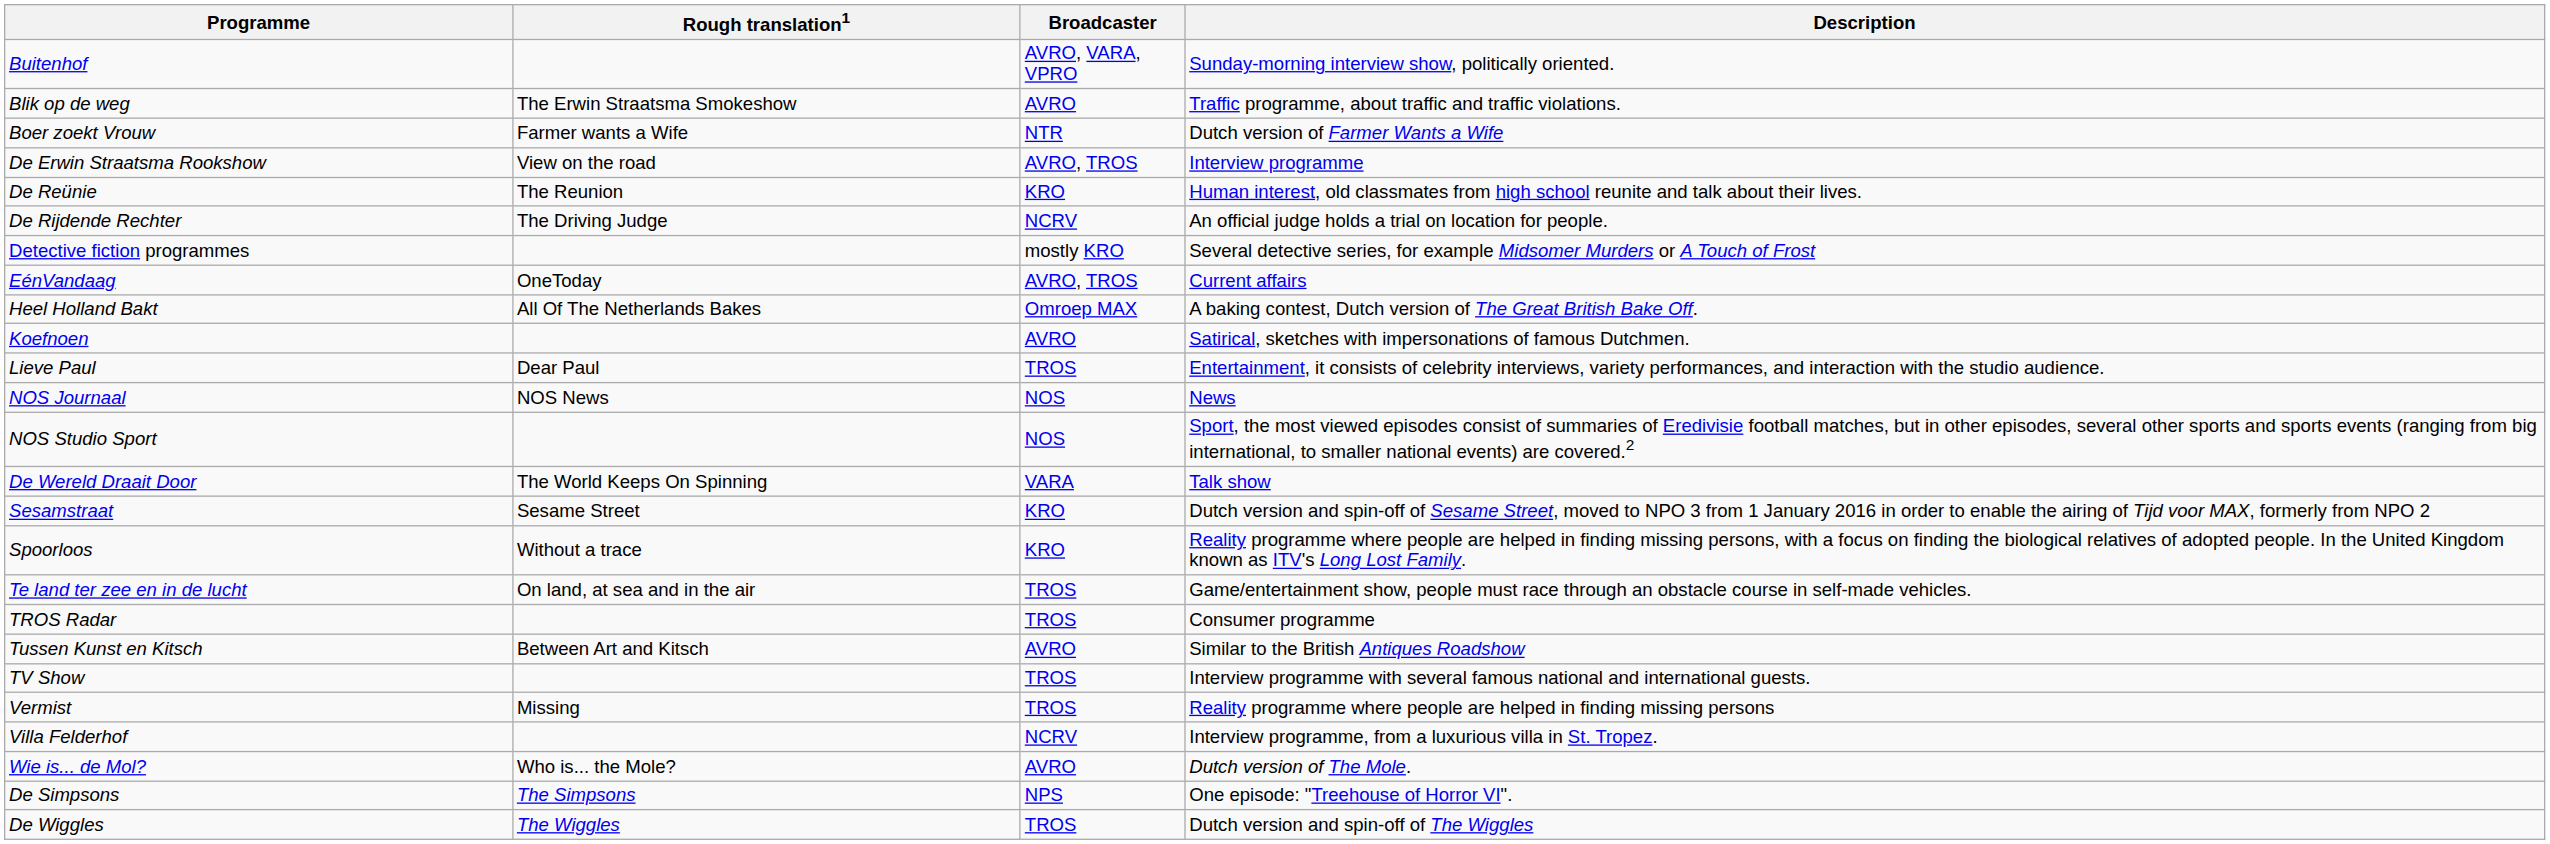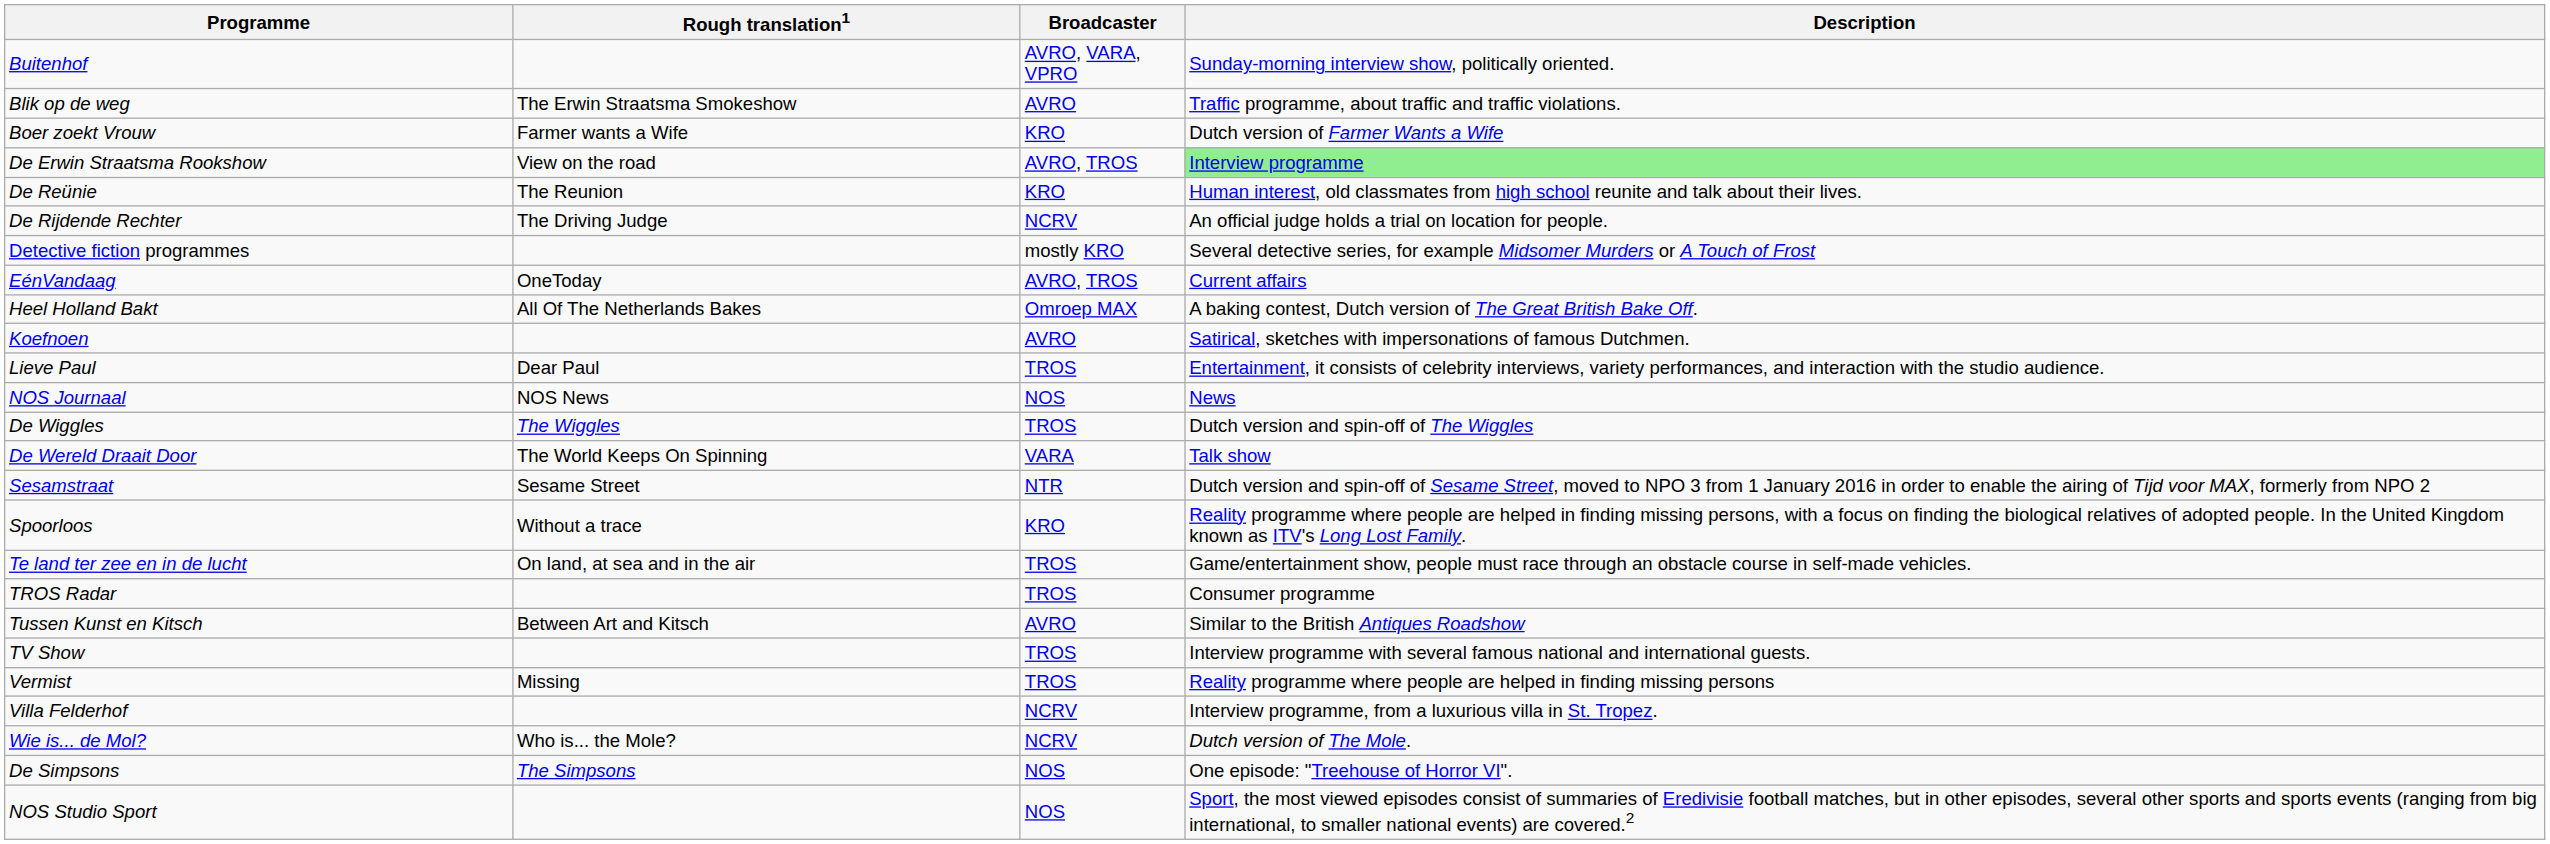 <table class="wikitable" style="font-size: 90%">
 <tr>
 <th width=20%>Programme</th>
 <th width=20%>Rough translation<sup>1</sup></th>
 <th>Broadcaster</th>
 <th>Description</th>
 </tr>
 <tr>
 <td><em><a href='#'>Buitenhof</a></em></td>
 <td></td>
 <td><a href='#'>AVRO</a>, <a href='#'>VARA</a>, <a href='#'>VPRO</a></td>
 <td><a href='#'>Sunday-morning interview show</a>, politically oriented.</td>
 </tr>
 <tr>
 <td><em>Blik op de weg</em></td>
 <td>The Erwin Straatsma Smokeshow</td>
 <td><a href='#'>AVRO</a></td>
 <td><a href='#'>Traffic</a> programme, about traffic and traffic violations.</td>
 </tr>
 <tr>
 <td><em>Boer zoekt Vrouw</em></td>
 <td>Farmer wants a Wife</td>
-<td><a href='#'>NTR</a></td>
+<td><a href='#'>KRO</a></td>
 <td>Dutch version of <em><a href='#'>Farmer Wants a Wife</a></em></td>
 </tr>
 <tr>
 <td><em>De Erwin Straatsma Rookshow</em></td>
 <td>View on the road</td>
 <td><a href='#'>AVRO</a>, <a href='#'>TROS</a></td>
-<td><a href='#'>Interview programme</a></td>
+<td style="background: lightgreen;"><a href='#'>Interview programme</a></td>
 </tr>
 <tr>
 <td><em>De Reünie</em></td>
 <td>The Reunion</td>
 <td><a href='#'>KRO</a></td>
 <td><a href='#'>Human interest</a>, old classmates from <a href='#'>high school</a> reunite and talk about their lives.</td>
 </tr>
 <tr>
 <td><em>De Rijdende Rechter</em></td>
 <td>The Driving Judge</td>
 <td><a href='#'>NCRV</a></td>
 <td>An official judge holds a trial on location for people.</td>
 </tr>
 <tr>
 <td><a href='#'>Detective fiction</a> programmes</td>
 <td></td>
 <td>mostly <a href='#'>KRO</a></td>
 <td>Several detective series, for example <em><a href='#'>Midsomer Murders</a></em> or <em><a href='#'>A Touch of Frost</a></em></td>
 </tr>
 <tr>
 <td><em><a href='#'>EénVandaag</a></em></td>
 <td>OneToday</td>
 <td><a href='#'>AVRO</a>, <a href='#'>TROS</a></td>
 <td><a href='#'>Current affairs</a></td>
 </tr>
 <tr>
 <td><em>Heel Holland Bakt</em></td>
 <td>All Of The Netherlands Bakes</td>
 <td><a href='#'>Omroep MAX</a></td>
 <td>A baking contest, Dutch version of <em><a href='#'>The Great British Bake Off</a></em>.</td>
 </tr>
 <tr>
 <td><em><a href='#'>Koefnoen</a></em></td>
 <td></td>
 <td><a href='#'>AVRO</a></td>
 <td><a href='#'>Satirical</a>, sketches with impersonations of famous Dutchmen.</td>
 </tr>
 <tr>
 <td><em>Lieve Paul</em></td>
 <td>Dear Paul</td>
 <td><a href='#'>TROS</a></td>
 <td><a href='#'>Entertainment</a>, it consists of celebrity interviews, variety performances, and interaction with the studio audience.</td>
 </tr>
 <tr>
 <td><em><a href='#'>NOS Journaal</a></em></td>
 <td>NOS News</td>
 <td><a href='#'>NOS</a></td>
 <td><a href='#'>News</a></td>
 </tr>
 <tr>
-<td><em>NOS Studio Sport</em></td>
-<td></td>
-<td><a href='#'>NOS</a></td>
-<td><a href='#'>Sport</a>, the most viewed episodes consist of summaries of <a href='#'>Eredivisie</a> football matches, but in other episodes, several other sports and sports events (ranging from big international, to smaller national events) are covered.<sup>2</sup></td>
+<td><em>De Wiggles</em></td>
+<td><em><a href='#'>The Wiggles</a></em></td>
+<td><a href='#'>TROS</a></td>
+<td>Dutch version and spin-off of <em><a href='#'>The Wiggles</a></em></td>
 </tr>
 <tr>
 <td><em><a href='#'>De Wereld Draait Door</a></em></td>
 <td>The World Keeps On Spinning</td>
 <td><a href='#'>VARA</a></td>
 <td><a href='#'>Talk show</a></td>
 </tr>
 <tr>
 <td><em><a href='#'>Sesamstraat</a></em></td>
 <td>Sesame Street</td>
-<td><a href='#'>KRO</a></td>
+<td><a href='#'>NTR</a></td>
 <td>Dutch version and spin-off of <em><a href='#'>Sesame Street</a></em>, moved to NPO 3 from 1 January 2016 in order to enable the airing of <em>Tijd voor MAX</em>, formerly from NPO 2</td>
 </tr>
 <tr>
 <td><em>Spoorloos</em></td>
 <td>Without a trace</td>
 <td><a href='#'>KRO</a></td>
 <td><a href='#'>Reality</a> programme where people are helped in finding missing persons, with a focus on finding the biological relatives of adopted people. In the United Kingdom known as <a href='#'>ITV</a>'s <em><a href='#'>Long Lost Family</a></em>.</td>
 </tr>
 <tr>
 <td><em><a href='#'>Te land ter zee en in de lucht</a></em></td>
 <td>On land, at sea and in the air</td>
 <td><a href='#'>TROS</a></td>
 <td>Game/entertainment show, people must race through an obstacle course in self-made vehicles.</td>
 </tr>
 <tr>
 <td><em>TROS Radar</em></td>
 <td></td>
 <td><a href='#'>TROS</a></td>
 <td>Consumer programme</td>
 </tr>
 <tr>
 <td><em>Tussen Kunst en Kitsch</em></td>
 <td>Between Art and Kitsch</td>
 <td><a href='#'>AVRO</a></td>
 <td>Similar to the British <em><a href='#'>Antiques Roadshow</a></em></td>
 </tr>
 <tr>
 <td><em>TV Show</em></td>
 <td></td>
 <td><a href='#'>TROS</a></td>
 <td>Interview programme with several famous national and international guests.</td>
 </tr>
 <tr>
 <td><em>Vermist</em></td>
 <td>Missing</td>
 <td><a href='#'>TROS</a></td>
 <td><a href='#'>Reality</a> programme where people are helped in finding missing persons</td>
 </tr>
 <tr>
 <td><em>Villa Felderhof</em></td>
 <td></td>
 <td><a href='#'>NCRV</a></td>
 <td>Interview programme, from a luxurious villa in <a href='#'>St. Tropez</a>.</td>
 </tr>
 <tr>
 <td><em><a href='#'>Wie is... de Mol?</a></em></td>
 <td>Who is... the Mole?</td>
-<td><a href='#'>AVRO</a></td>
+<td><a href='#'>NCRV</a></td>
 <td><em>Dutch version of <a href='#'>The Mole</a></em>.</td>
 </tr>
 <tr>
 <td><em>De Simpsons</em></td>
 <td><em><a href='#'>The Simpsons</a></em></td>
-<td><a href='#'>NPS</a></td>
+<td><a href='#'>NOS</a></td>
 <td>One episode: "<a href='#'>Treehouse of Horror VI</a>".</td>
 </tr>
 <tr>
-<td><em>De Wiggles</em></td>
-<td><em><a href='#'>The Wiggles</a></em></td>
-<td><a href='#'>TROS</a></td>
-<td>Dutch version and spin-off of <em><a href='#'>The Wiggles</a></em></td>
+<td><em>NOS Studio Sport</em></td>
+<td></td>
+<td><a href='#'>NOS</a></td>
+<td><a href='#'>Sport</a>, the most viewed episodes consist of summaries of <a href='#'>Eredivisie</a> football matches, but in other episodes, several other sports and sports events (ranging from big international, to smaller national events) are covered.<sup>2</sup></td>
 </tr>
 </table>
